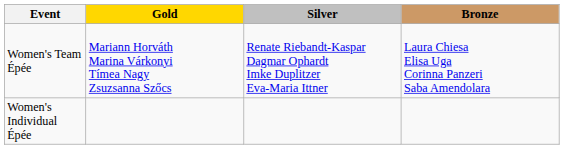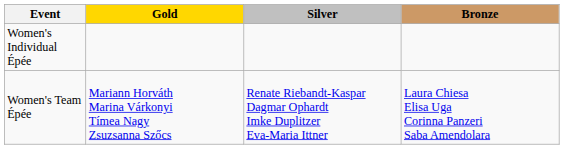 <table class="wikitable">
 <tr>
 <th width="100">Event</th>
 <th style="background-color:gold;" width="200"> Gold</th>
 <th style="background-color:silver;" width="200"> Silver</th>
 <th style="background-color:#CC9966;" width="200"> Bronze</th>
 </tr>
 <tr>
+<td>Women's Individual Épée</td>
+<td></td>
+<td></td>
+<td><br></td>
+</tr>
+<tr>
 <td>Women's Team Épée</td>
 <td><br><a href='#'>Mariann Horváth</a><br><a href='#'>Marina Várkonyi</a><br><a href='#'>Tímea Nagy</a><br><a href='#'>Zsuzsanna Szőcs</a></td>
 <td><br><a href='#'>Renate Riebandt-Kaspar</a><br><a href='#'>Dagmar Ophardt</a><br><a href='#'>Imke Duplitzer</a><br><a href='#'>Eva-Maria Ittner</a></td>
 <td><br><a href='#'>Laura Chiesa</a><br><a href='#'>Elisa Uga</a><br><a href='#'>Corinna Panzeri</a><br><a href='#'>Saba Amendolara</a></td>
 </tr>
-<tr>
-<td>Women's Individual Épée</td>
-<td></td>
-<td></td>
-<td><br></td>
-</tr>
 </table>
